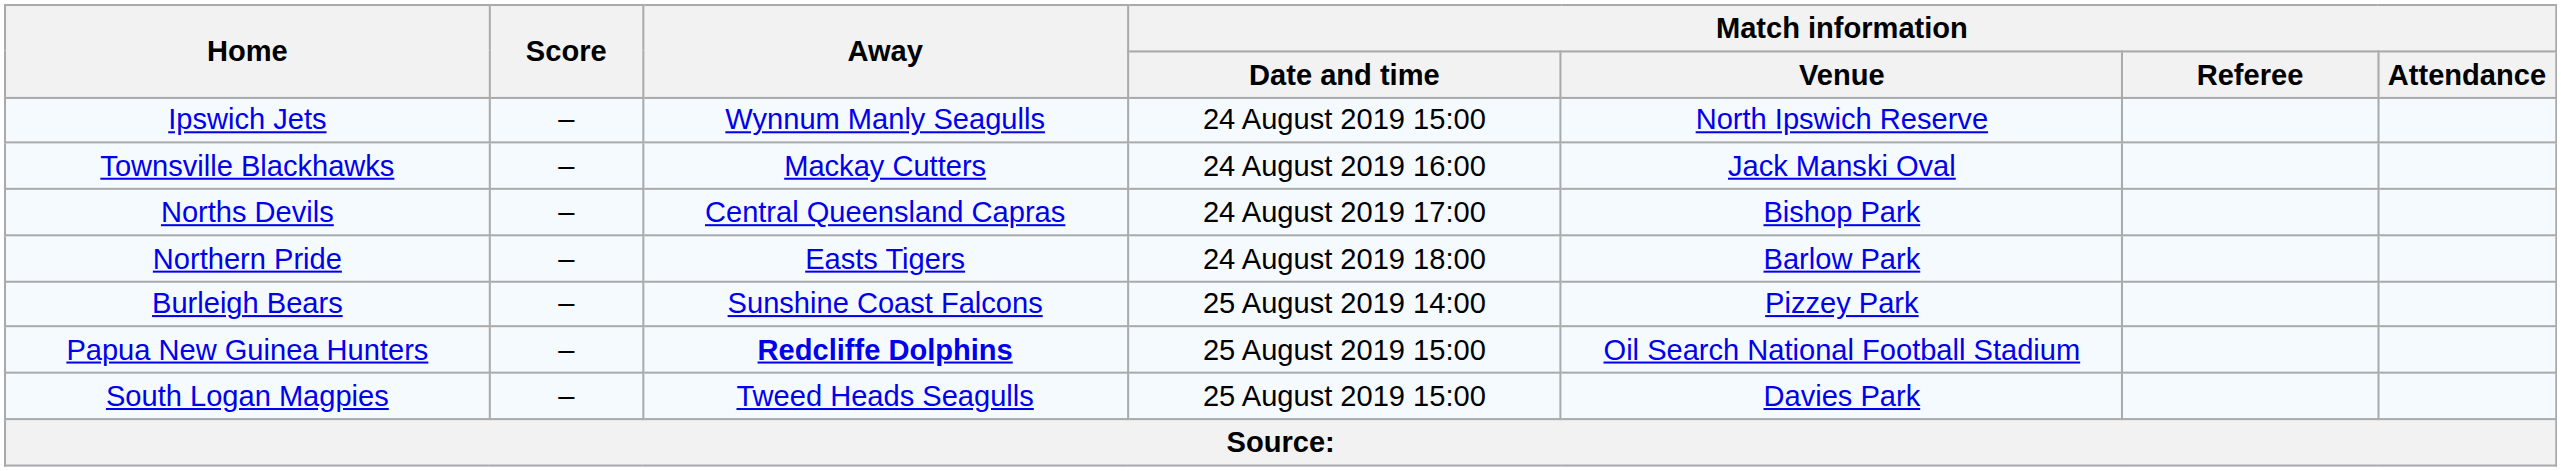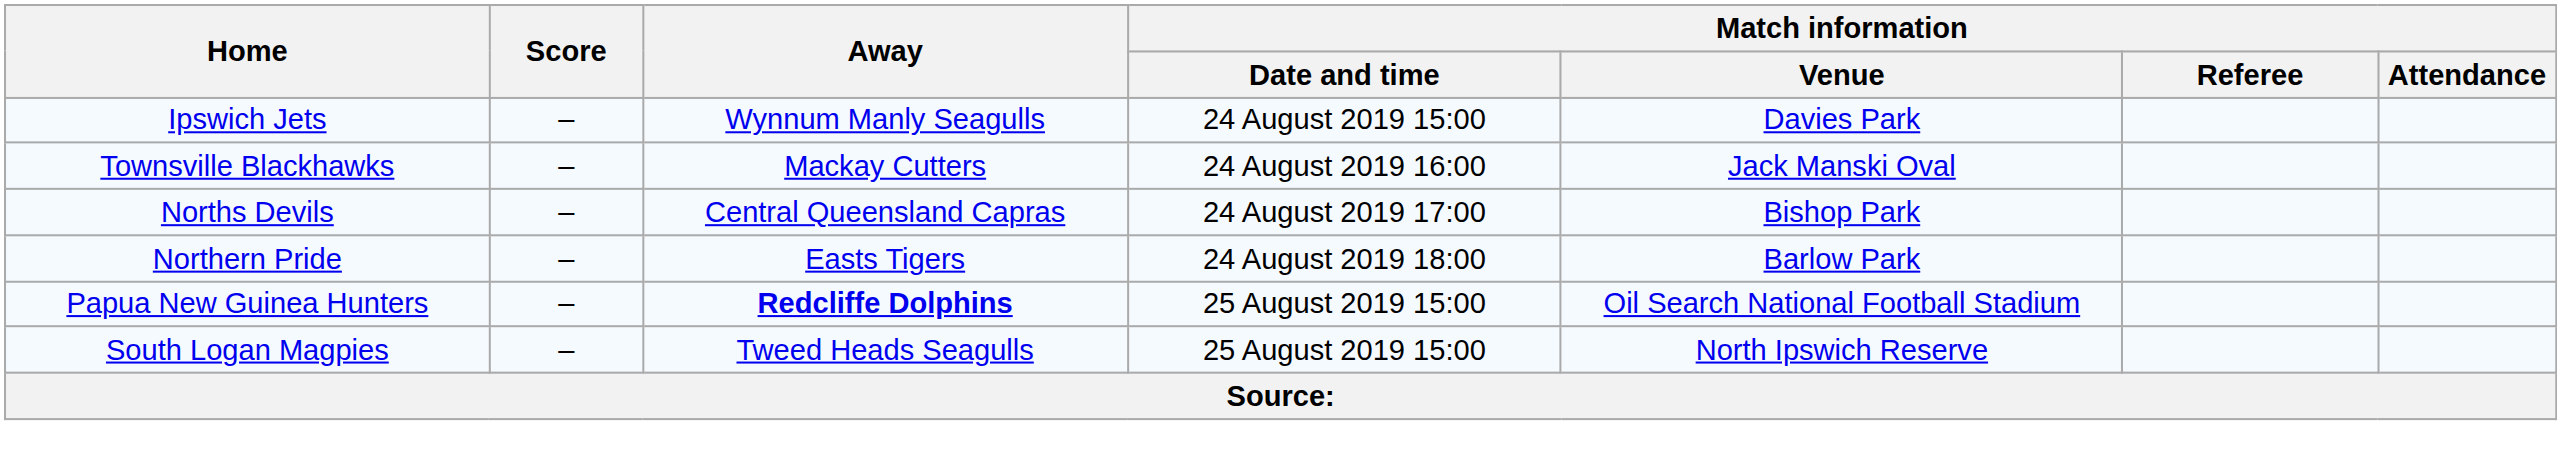 <table class="wikitable" width="100%" style="border-collapse:collapse; font-size:90%; text-align:center;">
 <tr>
 <th rowspan="2" width="19%">Home</th>
 <th rowspan="2" width="6%">Score</th>
 <th rowspan="2" width="19%">Away</th>
 <th colspan="4">Match information</th>
 </tr>
 <tr bgcolor="#CCCCCC">
 <th width="17%">Date and time</th>
 <th width="22%">Venue</th>
 <th width="10%">Referee</th>
 <th width="7%">Attendance</th>
 </tr>
 <tr bgcolor="#F5FAFF">
 <td> <a href='#'>Ipswich Jets</a></td>
 <td>–</td>
 <td> <a href='#'>Wynnum Manly Seagulls</a></td>
 <td>24 August 2019 15:00</td>
-<td><a href='#'>North Ipswich Reserve</a></td>
+<td><a href='#'>Davies Park</a></td>
 <td></td>
 <td></td>
 </tr>
 <tr bgcolor="#F5FAFF">
 <td> <a href='#'>Townsville Blackhawks</a></td>
 <td>–</td>
 <td> <a href='#'>Mackay Cutters</a></td>
 <td>24 August 2019 16:00</td>
 <td><a href='#'>Jack Manski Oval</a></td>
 <td></td>
 <td></td>
 </tr>
 <tr bgcolor="#F5FAFF">
 <td> <a href='#'>Norths Devils</a></td>
 <td>–</td>
 <td> <a href='#'>Central Queensland Capras</a></td>
 <td>24 August 2019 17:00</td>
 <td><a href='#'>Bishop Park</a></td>
 <td></td>
 <td></td>
 </tr>
 <tr bgcolor="#F5FAFF">
 <td> <a href='#'>Northern Pride</a></td>
 <td>–</td>
 <td> <a href='#'>Easts Tigers</a></td>
 <td>24 August 2019 18:00</td>
 <td><a href='#'>Barlow Park</a></td>
 <td></td>
 <td></td>
 </tr>
 <tr bgcolor="#F5FAFF">
-<td> <a href='#'>Burleigh Bears</a></td>
-<td>–</td>
-<td> <a href='#'>Sunshine Coast Falcons</a></td>
-<td>25 August 2019 14:00</td>
-<td><a href='#'>Pizzey Park</a></td>
-<td></td>
-<td></td>
-</tr>
-<tr bgcolor="#F5FAFF">
 <td> <a href='#'>Papua New Guinea Hunters</a></td>
 <td>–</td>
 <td><strong> <a href='#'>Redcliffe Dolphins</a></strong></td>
 <td>25 August 2019 15:00</td>
 <td><a href='#'>Oil Search National Football Stadium</a></td>
 <td></td>
 <td></td>
 </tr>
 <tr bgcolor="#F5FAFF">
 <td> <a href='#'>South Logan Magpies</a></td>
 <td>–</td>
 <td> <a href='#'>Tweed Heads Seagulls</a></td>
 <td>25 August 2019 15:00</td>
-<td><a href='#'>Davies Park</a></td>
+<td><a href='#'>North Ipswich Reserve</a></td>
 <td></td>
 <td></td>
 </tr>
 <tr bgcolor="#C1D8FF">
 <th colspan="7">Source:</th>
 </tr>
 </table>
